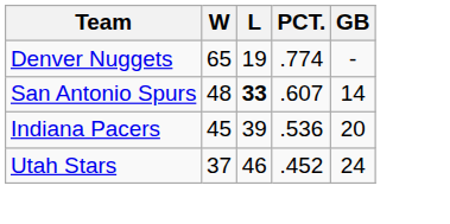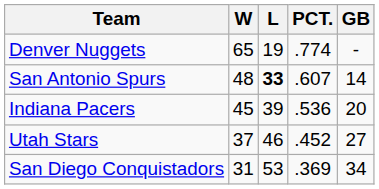 <table class="wikitable" style="text-align: center;">
 <tr>
 <th>Team</th>
 <th>W</th>
 <th>L</th>
 <th>PCT.</th>
 <th>GB</th>
 </tr>
 <tr>
 <td align="left"><a href='#'>Denver Nuggets</a></td>
 <td>65</td>
 <td>19</td>
 <td>.774</td>
 <td>-</td>
 </tr>
 <tr>
 <td align="left"><a href='#'>San Antonio Spurs</a></td>
 <td>48</td>
 <td><strong>33</strong></td>
 <td>.607</td>
 <td>14</td>
 </tr>
 <tr>
 <td align="left"><a href='#'>Indiana Pacers</a></td>
 <td>45</td>
 <td>39</td>
 <td>.536</td>
 <td>20</td>
 </tr>
 <tr>
 <td align="left"><a href='#'>Utah Stars</a></td>
 <td>37</td>
 <td>46</td>
 <td>.452</td>
-<td>24</td>
+<td>27</td>
+</tr>
+<tr>
+<td align="left"><a href='#'>San Diego Conquistadors</a></td>
+<td>31</td>
+<td>53</td>
+<td>.369</td>
+<td>34</td>
 </tr>
 </table>
